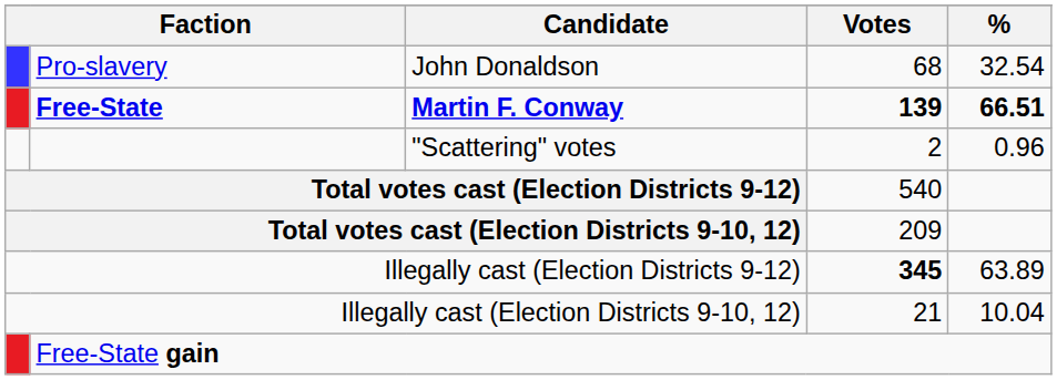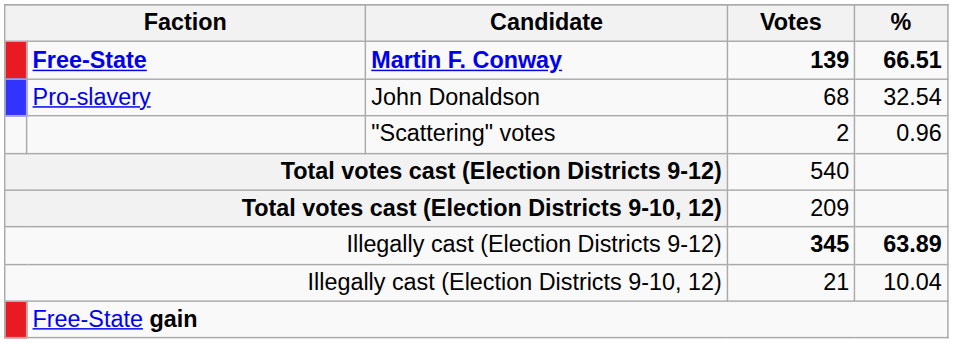 <table class="wikitable plainrowheaders" style="text-align:center;">
 <tr>
 </tr>
 <tr>
 <th scope="col" colspan="2" style="width: 15em">Faction</th>
 <th scope="col" style="width: 15em">Candidate</th>
 <th scope="col" style="width: 5em">Votes</th>
 <th scope="col" style="width: 3.5em">%</th>
 </tr>
 <tr>
+<td style="width: 0.5em; background-color:#E81B23"></td>
+<td style="text-align: left"><strong><a href='#'>Free-State</a></strong></td>
+<td style="text-align: left"><strong><a href='#'>Martin F. Conway</a></strong></td>
+<td style="text-align: right; margin-right: 0.5em"><strong>139</strong></td>
+<td style="text-align: right; margin-right: 0.5em"><strong>66.51</strong></td>
+</tr>
+<tr>
 <td style="width: 0.5em; background-color:#3333FF"></td>
 <td style="text-align: left"><a href='#'>Pro-slavery</a></td>
 <td style="text-align: left">John Donaldson</td>
 <td style="text-align: right; margin-right: 0.5em">68</td>
 <td style="text-align: right; margin-right: 0.5em">32.54</td>
-</tr>
-<tr>
-<td style="width: 0.5em; background-color:#E81B23"></td>
-<td style="text-align: left"><strong><a href='#'>Free-State</a></strong></td>
-<td style="text-align: left"><strong><a href='#'>Martin F. Conway</a></strong></td>
-<td style="text-align: right; margin-right: 0.5em"><strong>139</strong></td>
-<td style="text-align: right; margin-right: 0.5em"><strong>66.51</strong></td>
 </tr>
 <tr>
 <td style="width: 0.5em"></td>
 <td style="text-align: left"></td>
 <td style="text-align: left">"Scattering" votes</td>
 <td style="text-align: right; margin-right: 0.5em">2</td>
 <td style="text-align: right; margin-right: 0.5em">0.96</td>
 </tr>
 <tr>
 <th colspan="3" style="text-align:right;">Total votes cast (Election Districts 9-12)</th>
 <td style="text-align:right;">540</td>
 <td style="text-align:right;"></td>
 </tr>
 <tr>
 <th colspan="3" style="text-align:right;">Total votes cast (Election Districts 9-10, 12)</th>
 <td style="text-align:right;">209</td>
 <td style="text-align:right;"></td>
 </tr>
 <tr>
 <td colspan="3" style="text-align:right;">Illegally cast (Election Districts 9-12)</td>
 <td style="text-align:right;"><strong>345</strong></td>
-<td style="text-align:right;">63.89</td>
+<td style="text-align:right;"><strong>63.89</strong></td>
 </tr>
 <tr>
 <td colspan="3" style="text-align:right;">Illegally cast (Election Districts 9-10, 12)</td>
 <td style="text-align:right;">21</td>
 <td style="text-align:right;">10.04</td>
 </tr>
 <tr>
 <td style="width: 0.5em; background-color:#E81B23"></td>
 <td colspan="4" style="text-align:left;"><a href='#'>Free-State</a> <strong>gain</strong></td>
 </tr>
 </table>
